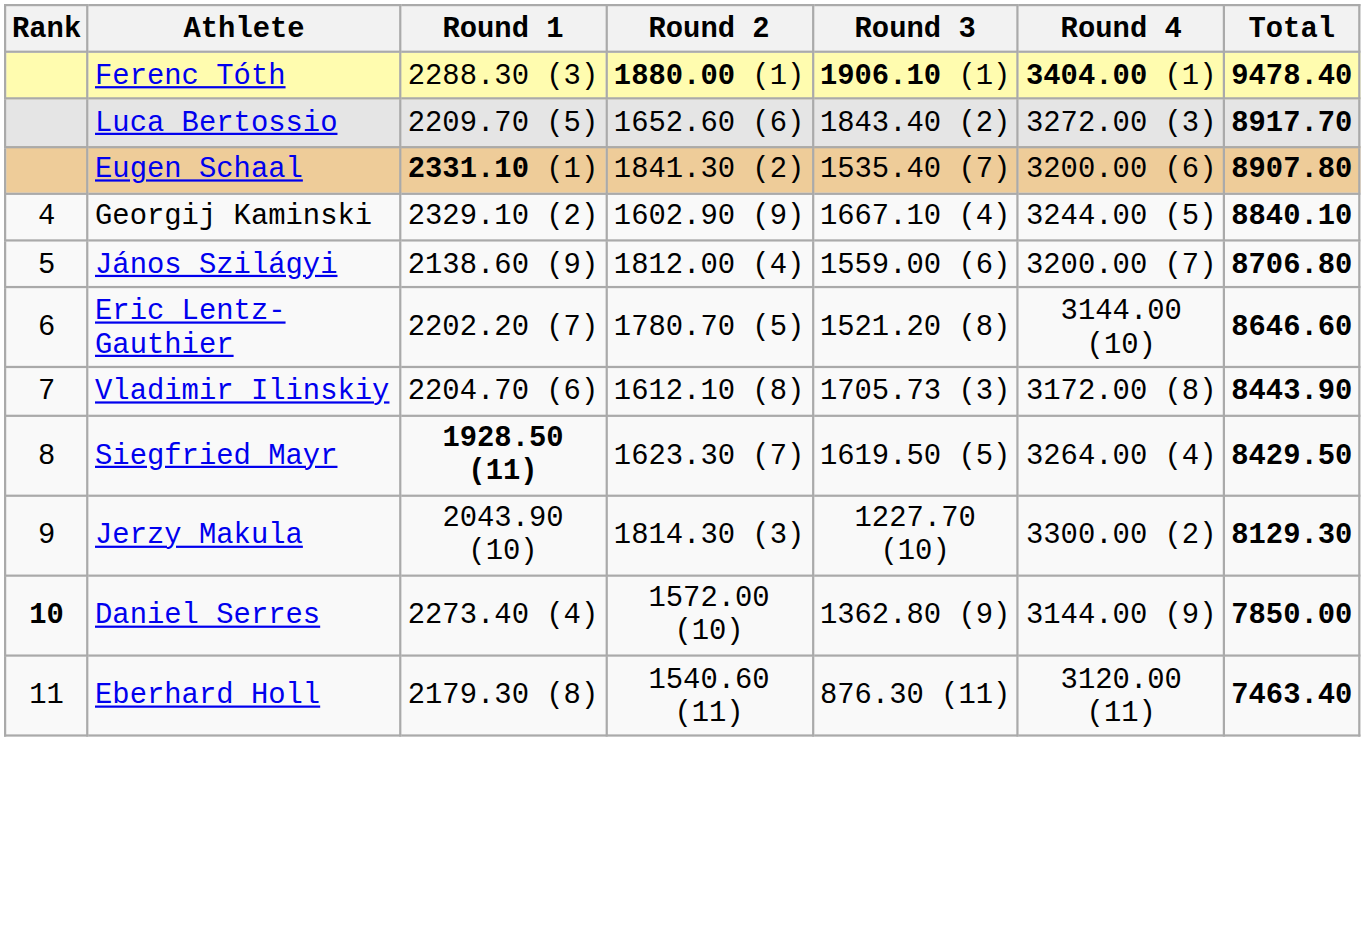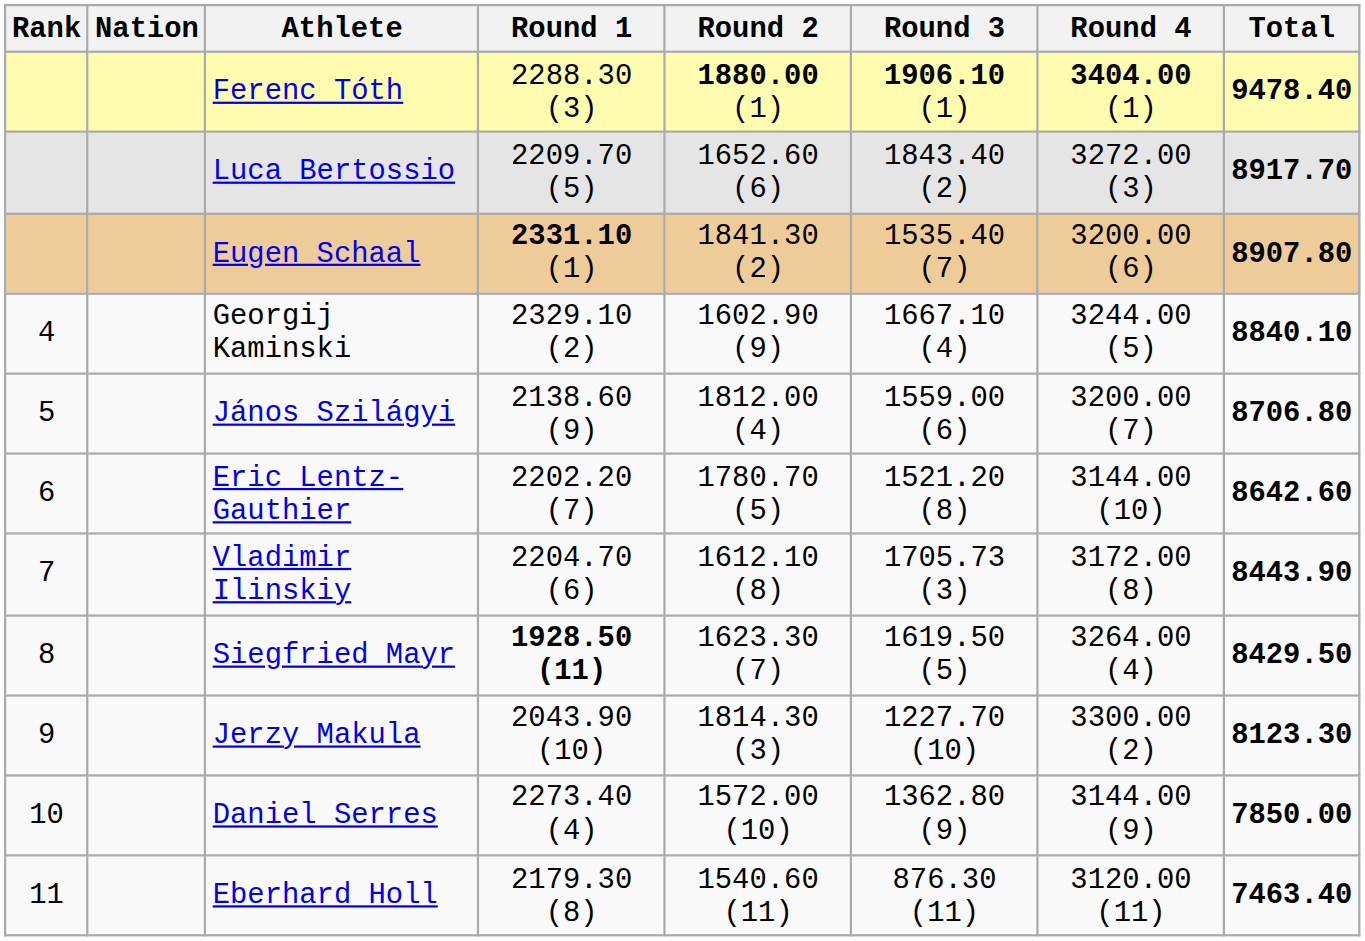 <table class="wikitable sortable" border="1" style="text-align:center">
 <tr>
 <th>Rank</th>
+<th>Nation</th>
 <th>Athlete</th>
 <th>Round 1</th>
 <th>Round 2</th>
 <th>Round 3</th>
 <th>Round 4</th>
 <th>Total</th>
 </tr>
 <tr style="background:#fffcaf;">
 <td></td>
+<td align=left></td>
 <td align=left><a href='#'>Ferenc Tóth</a></td>
 <td>2288.30 (3)</td>
 <td><strong>1880.00</strong> (1)</td>
 <td><strong>1906.10</strong> (1)</td>
 <td><strong>3404.00</strong> (1)</td>
 <td><strong>9478.40</strong></td>
 </tr>
 <tr style="background:#e5e5e5;">
 <td></td>
+<td align=left></td>
 <td align=left><a href='#'>Luca Bertossio</a></td>
 <td>2209.70 (5)</td>
 <td>1652.60 (6)</td>
 <td>1843.40 (2)</td>
 <td>3272.00 (3)</td>
 <td><strong>8917.70</strong></td>
 </tr>
 <tr style="background:#ec9;">
 <td></td>
+<td align=left></td>
 <td align=left><a href='#'>Eugen Schaal</a></td>
 <td><strong>2331.10</strong> (1)</td>
 <td>1841.30 (2)</td>
 <td>1535.40 (7)</td>
 <td>3200.00 (6)</td>
 <td><strong>8907.80</strong></td>
 </tr>
 <tr>
 <td>4</td>
+<td align=left></td>
 <td align=left>Georgij Kaminski</td>
 <td>2329.10 (2)</td>
 <td>1602.90 (9)</td>
 <td>1667.10 (4)</td>
 <td>3244.00 (5)</td>
 <td><strong>8840.10</strong></td>
 </tr>
 <tr>
 <td>5</td>
+<td align=left></td>
 <td align=left><a href='#'>János Szilágyi</a></td>
 <td>2138.60 (9)</td>
 <td>1812.00 (4)</td>
 <td>1559.00 (6)</td>
 <td>3200.00 (7)</td>
 <td><strong>8706.80</strong></td>
 </tr>
 <tr>
 <td>6</td>
+<td align=left></td>
 <td align=left><a href='#'>Eric Lentz-Gauthier</a></td>
 <td>2202.20 (7)</td>
 <td>1780.70 (5)</td>
 <td>1521.20 (8)</td>
 <td>3144.00 (10)</td>
-<td><strong>8646.60</strong></td>
+<td><strong>8642.60</strong></td>
 </tr>
 <tr>
 <td>7</td>
+<td align=left></td>
 <td align=left><a href='#'>Vladimir Ilinskiy</a></td>
 <td>2204.70 (6)</td>
 <td>1612.10 (8)</td>
 <td>1705.73 (3)</td>
 <td>3172.00 (8)</td>
 <td><strong>8443.90</strong></td>
 </tr>
 <tr>
 <td>8</td>
+<td align=left></td>
 <td align=left><a href='#'>Siegfried Mayr</a></td>
 <td><strong>1928.50 (11)</strong></td>
 <td>1623.30 (7)</td>
 <td>1619.50 (5)</td>
 <td>3264.00 (4)</td>
 <td><strong>8429.50</strong></td>
 </tr>
 <tr>
 <td>9</td>
+<td align=left></td>
 <td align=left><a href='#'>Jerzy Makula</a></td>
 <td>2043.90 (10)</td>
 <td>1814.30 (3)</td>
 <td>1227.70 (10)</td>
 <td>3300.00 (2)</td>
-<td><strong>8129.30</strong></td>
+<td><strong>8123.30</strong></td>
 </tr>
 <tr>
-<td><strong>10</strong></td>
+<td>10</td>
+<td align=left></td>
 <td align=left><a href='#'>Daniel Serres</a></td>
 <td>2273.40 (4)</td>
 <td>1572.00 (10)</td>
 <td>1362.80 (9)</td>
 <td>3144.00 (9)</td>
 <td><strong>7850.00</strong></td>
 </tr>
 <tr>
 <td>11</td>
+<td align=left></td>
 <td align=left><a href='#'>Eberhard Holl</a></td>
 <td>2179.30 (8)</td>
 <td>1540.60 (11)</td>
 <td>876.30 (11)</td>
 <td>3120.00 (11)</td>
 <td><strong>7463.40</strong></td>
 </tr>
 </table>
